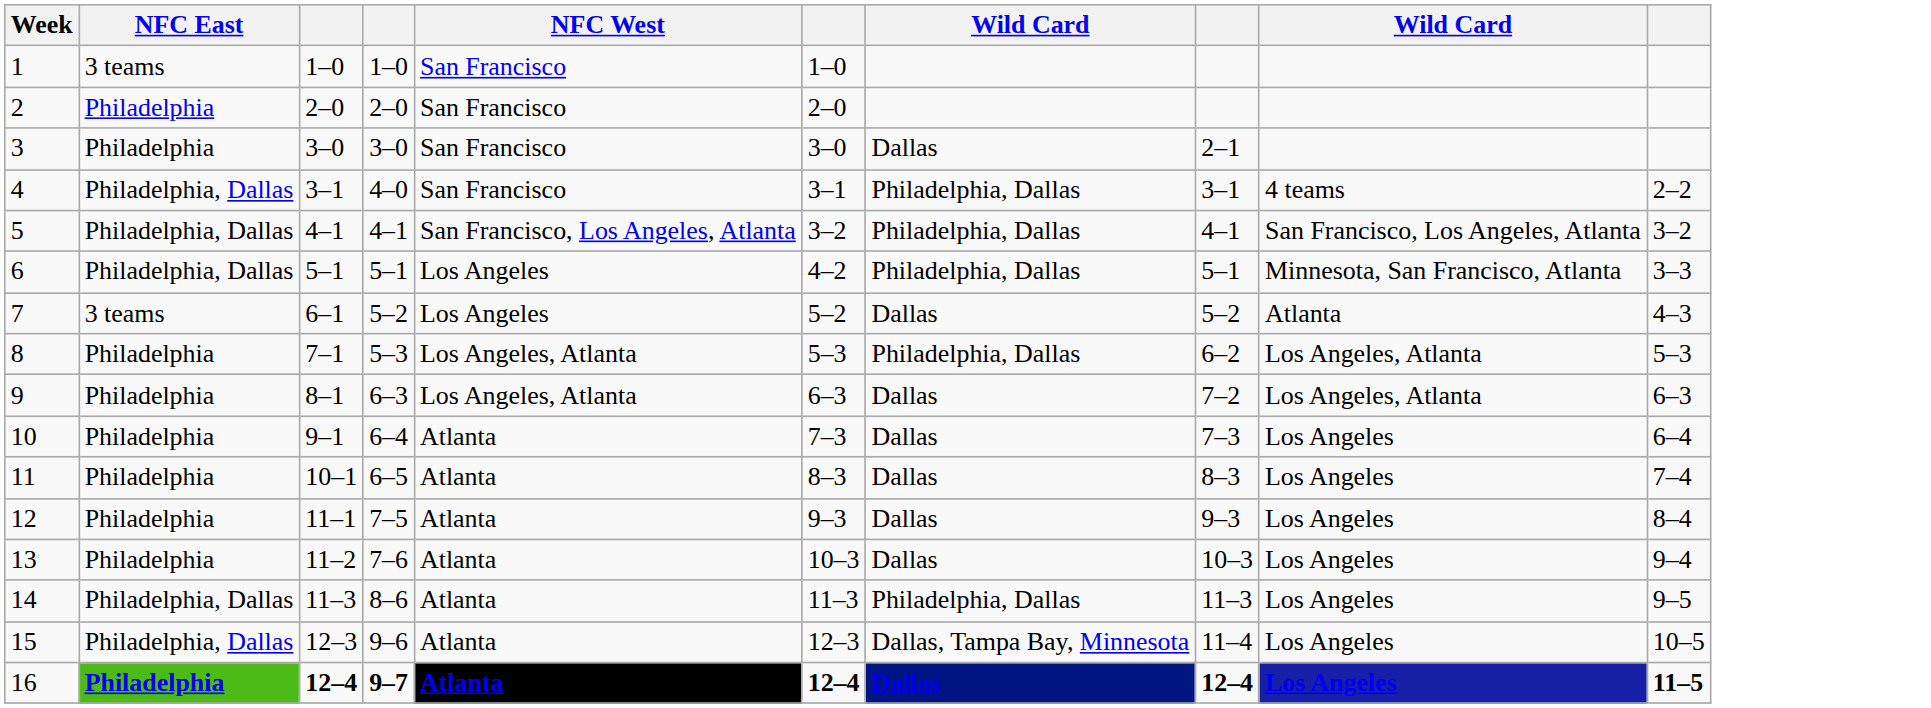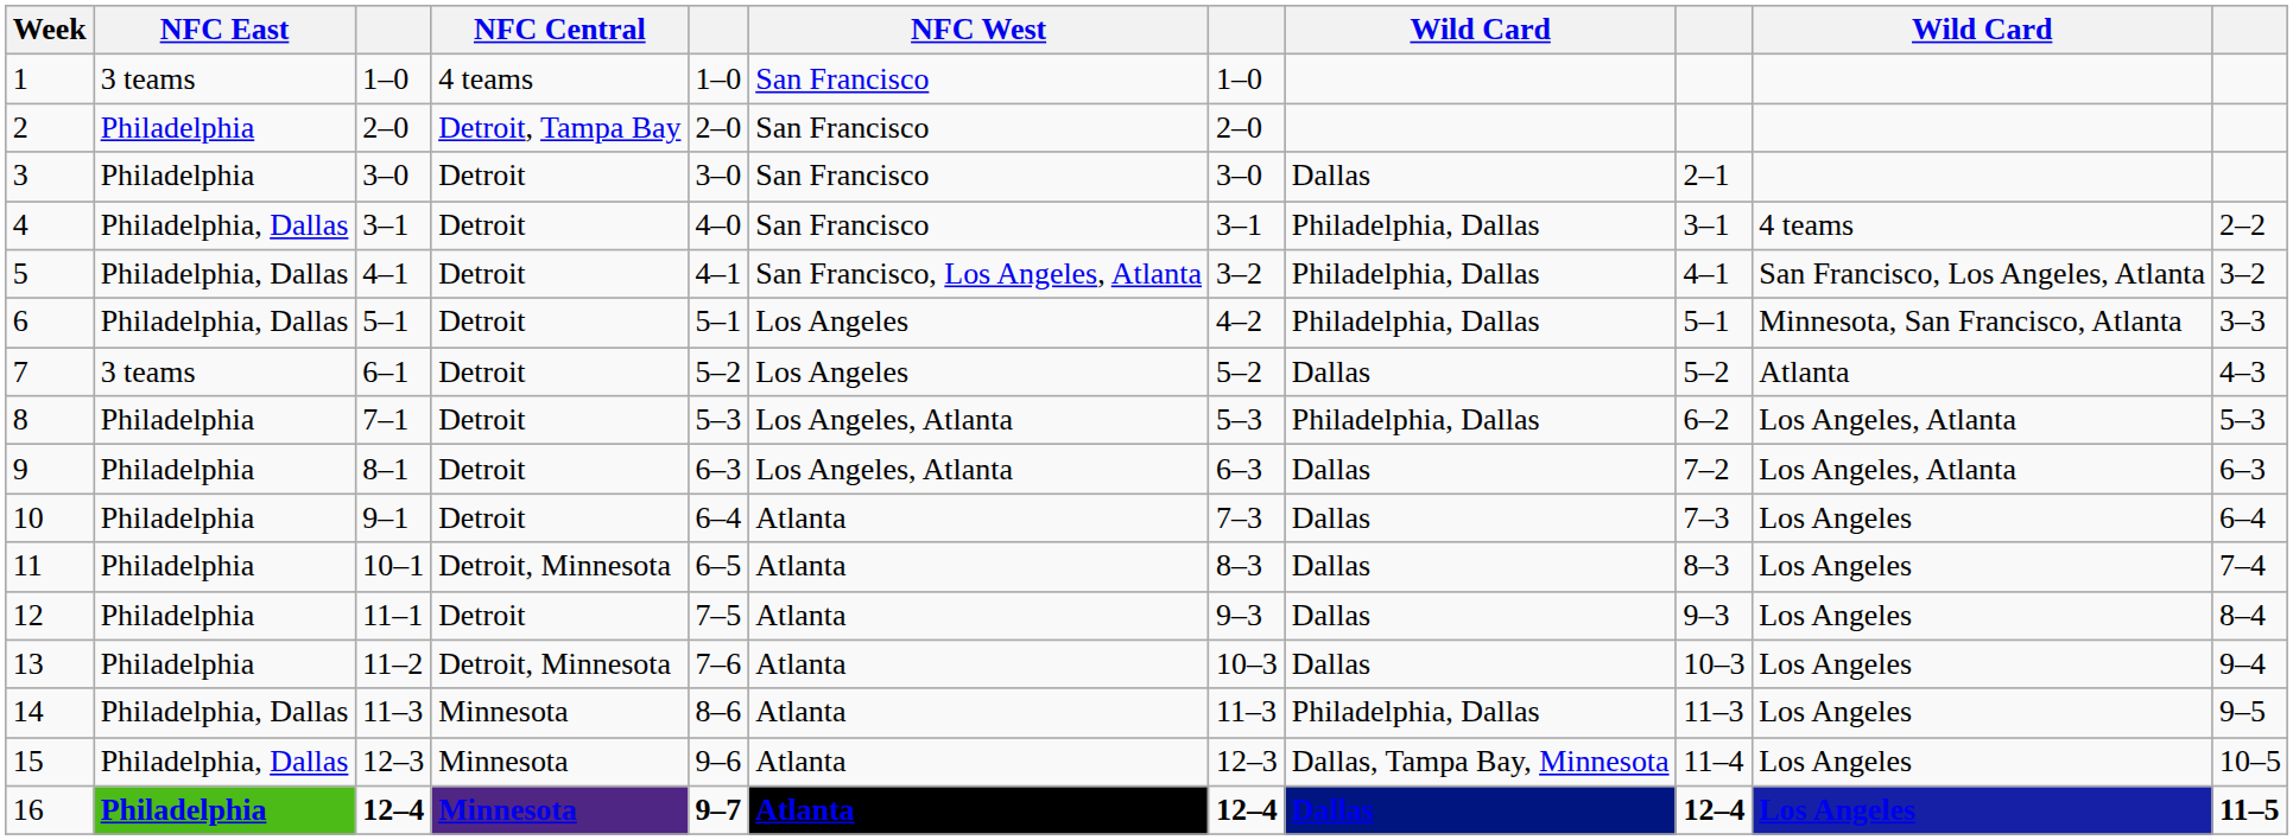 <table class="wikitable">
 <tr>
 <th>Week</th>
 <th><a href='#'>NFC East</a></th>
 <th></th>
+<th><a href='#'>NFC Central</a></th>
 <th></th>
 <th><a href='#'>NFC West</a></th>
 <th></th>
 <th><a href='#'>Wild Card</a></th>
 <th></th>
 <th><a href='#'>Wild Card</a></th>
 <th></th>
 </tr>
 <tr>
 <td>1</td>
 <td>3 teams</td>
 <td>1–0</td>
+<td>4 teams</td>
 <td>1–0</td>
 <td><a href='#'>San Francisco</a></td>
 <td>1–0</td>
 <td></td>
 <td></td>
 <td></td>
 <td></td>
 </tr>
 <tr>
 <td>2</td>
 <td><a href='#'>Philadelphia</a></td>
 <td>2–0</td>
+<td><a href='#'>Detroit</a>, <a href='#'>Tampa Bay</a></td>
 <td>2–0</td>
 <td>San Francisco</td>
 <td>2–0</td>
 <td></td>
 <td></td>
 <td></td>
 <td></td>
 </tr>
 <tr>
 <td>3</td>
 <td>Philadelphia</td>
 <td>3–0</td>
+<td>Detroit</td>
 <td>3–0</td>
 <td>San Francisco</td>
 <td>3–0</td>
 <td>Dallas</td>
 <td>2–1</td>
 <td></td>
 <td></td>
 </tr>
 <tr>
 <td>4</td>
 <td>Philadelphia, <a href='#'>Dallas</a></td>
 <td>3–1</td>
+<td>Detroit</td>
 <td>4–0</td>
 <td>San Francisco</td>
 <td>3–1</td>
 <td>Philadelphia, Dallas</td>
 <td>3–1</td>
 <td>4 teams</td>
 <td>2–2</td>
 </tr>
 <tr>
 <td>5</td>
 <td>Philadelphia, Dallas</td>
 <td>4–1</td>
+<td>Detroit</td>
 <td>4–1</td>
 <td>San Francisco, <a href='#'>Los Angeles</a>, <a href='#'>Atlanta</a></td>
 <td>3–2</td>
 <td>Philadelphia, Dallas</td>
 <td>4–1</td>
 <td>San Francisco, Los Angeles, Atlanta</td>
 <td>3–2</td>
 </tr>
 <tr>
 <td>6</td>
 <td>Philadelphia, Dallas</td>
 <td>5–1</td>
+<td>Detroit</td>
 <td>5–1</td>
 <td>Los Angeles</td>
 <td>4–2</td>
 <td>Philadelphia, Dallas</td>
 <td>5–1</td>
 <td>Minnesota, San Francisco, Atlanta</td>
 <td>3–3</td>
 </tr>
 <tr>
 <td>7</td>
 <td>3 teams</td>
 <td>6–1</td>
+<td>Detroit</td>
 <td>5–2</td>
 <td>Los Angeles</td>
 <td>5–2</td>
 <td>Dallas</td>
 <td>5–2</td>
 <td>Atlanta</td>
 <td>4–3</td>
 </tr>
 <tr>
 <td>8</td>
 <td>Philadelphia</td>
 <td>7–1</td>
+<td>Detroit</td>
 <td>5–3</td>
 <td>Los Angeles, Atlanta</td>
 <td>5–3</td>
 <td>Philadelphia, Dallas</td>
 <td>6–2</td>
 <td>Los Angeles, Atlanta</td>
 <td>5–3</td>
 </tr>
 <tr>
 <td>9</td>
 <td>Philadelphia</td>
 <td>8–1</td>
+<td>Detroit</td>
 <td>6–3</td>
 <td>Los Angeles, Atlanta</td>
 <td>6–3</td>
 <td>Dallas</td>
 <td>7–2</td>
 <td>Los Angeles, Atlanta</td>
 <td>6–3</td>
 </tr>
 <tr>
 <td>10</td>
 <td>Philadelphia</td>
 <td>9–1</td>
+<td>Detroit</td>
 <td>6–4</td>
 <td>Atlanta</td>
 <td>7–3</td>
 <td>Dallas</td>
 <td>7–3</td>
 <td>Los Angeles</td>
 <td>6–4</td>
 </tr>
 <tr>
 <td>11</td>
 <td>Philadelphia</td>
 <td>10–1</td>
+<td>Detroit, Minnesota</td>
 <td>6–5</td>
 <td>Atlanta</td>
 <td>8–3</td>
 <td>Dallas</td>
 <td>8–3</td>
 <td>Los Angeles</td>
 <td>7–4</td>
 </tr>
 <tr>
 <td>12</td>
 <td>Philadelphia</td>
 <td>11–1</td>
+<td>Detroit</td>
 <td>7–5</td>
 <td>Atlanta</td>
 <td>9–3</td>
 <td>Dallas</td>
 <td>9–3</td>
 <td>Los Angeles</td>
 <td>8–4</td>
 </tr>
 <tr>
 <td>13</td>
 <td>Philadelphia</td>
 <td>11–2</td>
+<td>Detroit, Minnesota</td>
 <td>7–6</td>
 <td>Atlanta</td>
 <td>10–3</td>
 <td>Dallas</td>
 <td>10–3</td>
 <td>Los Angeles</td>
 <td>9–4</td>
 </tr>
 <tr>
 <td>14</td>
 <td>Philadelphia, Dallas</td>
 <td>11–3</td>
+<td>Minnesota</td>
 <td>8–6</td>
 <td>Atlanta</td>
 <td>11–3</td>
 <td>Philadelphia, Dallas</td>
 <td>11–3</td>
 <td>Los Angeles</td>
 <td>9–5</td>
 </tr>
 <tr>
 <td>15</td>
 <td>Philadelphia, <a href='#'>Dallas</a></td>
 <td>12–3</td>
+<td>Minnesota</td>
 <td>9–6</td>
 <td>Atlanta</td>
 <td>12–3</td>
 <td>Dallas, Tampa Bay, <a href='#'>Minnesota</a></td>
 <td>11–4</td>
 <td>Los Angeles</td>
 <td>10–5</td>
 </tr>
 <tr>
 <td>16</td>
 <td bgcolor="#4CBB17"><strong><a href='#'><span>Philadelphia</span></a></strong></td>
 <td><strong>12–4</strong></td>
+<td bgcolor="#4F2683"><strong><a href='#'><span>Minnesota</span></a></strong></td>
 <td><strong>9–7</strong></td>
 <td bgcolor="#000000"><strong><a href='#'><span>Atlanta</span></a></strong></td>
 <td><strong>12–4</strong></td>
 <td bgcolor="#00157F"><strong><a href='#'><span>Dallas</span></a></strong></td>
 <td><strong>12–4</strong></td>
 <td bgcolor="#1520A6"><strong><a href='#'><span>Los Angeles</span></a></strong></td>
 <td><strong>11–5</strong></td>
 </tr>
 </table>
